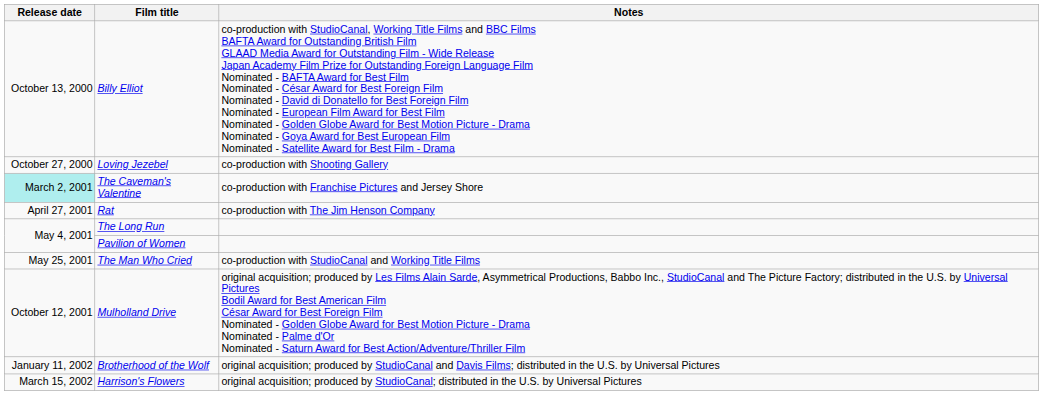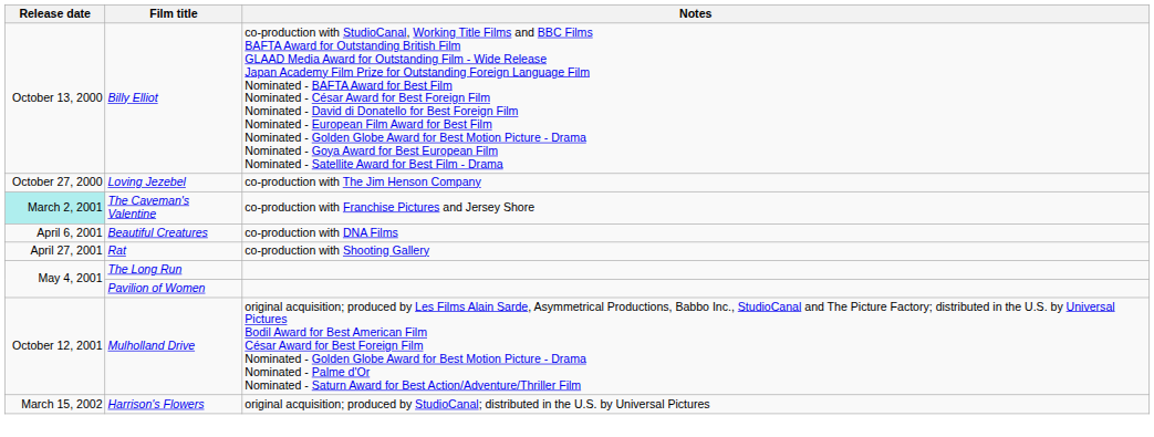 <table class="wikitable sortable">
 <tr>
 <th scope="col" style="width:130px;">Release date</th>
 <th>Film title</th>
 <th>Notes</th>
 </tr>
 <tr>
 <td align="right">October 13, 2000</td>
 <td><em><a href='#'>Billy Elliot</a></em></td>
 <td>co-production with <a href='#'>StudioCanal</a>, <a href='#'>Working Title Films</a> and <a href='#'>BBC Films</a><br><a href='#'>BAFTA Award for Outstanding British Film</a><br><a href='#'>GLAAD Media Award for Outstanding Film - Wide Release</a><br><a href='#'>Japan Academy Film Prize for Outstanding Foreign Language Film</a><br>Nominated - <a href='#'>BAFTA Award for Best Film</a><br>Nominated - <a href='#'>César Award for Best Foreign Film</a><br>Nominated - <a href='#'>David di Donatello for Best Foreign Film</a><br>Nominated - <a href='#'>European Film Award for Best Film</a><br>Nominated - <a href='#'>Golden Globe Award for Best Motion Picture - Drama</a><br>Nominated - <a href='#'>Goya Award for Best European Film</a><br>Nominated - <a href='#'>Satellite Award for Best Film - Drama</a></td>
 </tr>
 <tr>
 <td align="right">October 27, 2000</td>
 <td><em><a href='#'>Loving Jezebel</a></em></td>
-<td>co-production with <a href='#'>Shooting Gallery</a></td>
+<td>co-production with <a href='#'>The Jim Henson Company</a></td>
 </tr>
 <tr>
 <td align="right" style="background: paleturquoise;">March 2, 2001</td>
 <td><em><a href='#'>The Caveman's Valentine</a></em></td>
 <td>co-production with <a href='#'>Franchise Pictures</a> and Jersey Shore</td>
 </tr>
 <tr>
+<td align="right">April 6, 2001</td>
+<td><em><a href='#'>Beautiful Creatures</a></em></td>
+<td>co-production with <a href='#'>DNA Films</a></td>
+</tr>
+<tr>
 <td align="right">April 27, 2001</td>
 <td><em><a href='#'>Rat</a></em></td>
-<td>co-production with <a href='#'>The Jim Henson Company</a></td>
+<td>co-production with <a href='#'>Shooting Gallery</a></td>
 </tr>
 <tr>
 <td style="text-align:right;"rowspan="2">May 4, 2001</td>
 <td><em><a href='#'>The Long Run</a></em></td>
 <td></td>
 </tr>
 <tr>
 <td><em><a href='#'>Pavilion of Women</a></em></td>
 <td></td>
 </tr>
 <tr>
-<td align="right">May 25, 2001</td>
-<td><em><a href='#'>The Man Who Cried</a></em></td>
-<td>co-production with <a href='#'>StudioCanal</a> and <a href='#'>Working Title Films</a></td>
-</tr>
-<tr>
 <td align="right">October 12, 2001</td>
 <td><em><a href='#'>Mulholland Drive</a></em></td>
 <td>original acquisition; produced by <a href='#'>Les Films Alain Sarde</a>, Asymmetrical Productions, Babbo Inc., <a href='#'>StudioCanal</a> and The Picture Factory; distributed in the U.S. by <a href='#'>Universal Pictures</a><br><a href='#'>Bodil Award for Best American Film</a><br><a href='#'>César Award for Best Foreign Film</a><br>Nominated - <a href='#'>Golden Globe Award for Best Motion Picture - Drama</a><br>Nominated - <a href='#'>Palme d'Or</a><br>Nominated - <a href='#'>Saturn Award for Best Action/Adventure/Thriller Film</a></td>
-</tr>
-<tr>
-<td align="right">January 11, 2002</td>
-<td><em><a href='#'>Brotherhood of the Wolf</a></em></td>
-<td>original acquisition; produced by <a href='#'>StudioCanal</a> and <a href='#'>Davis Films</a>; distributed in the U.S. by Universal Pictures</td>
 </tr>
 <tr>
 <td align="right">March 15, 2002</td>
 <td><em><a href='#'>Harrison's Flowers</a></em></td>
 <td>original acquisition; produced by <a href='#'>StudioCanal</a>; distributed in the U.S. by Universal Pictures</td>
 </tr>
 </table>
